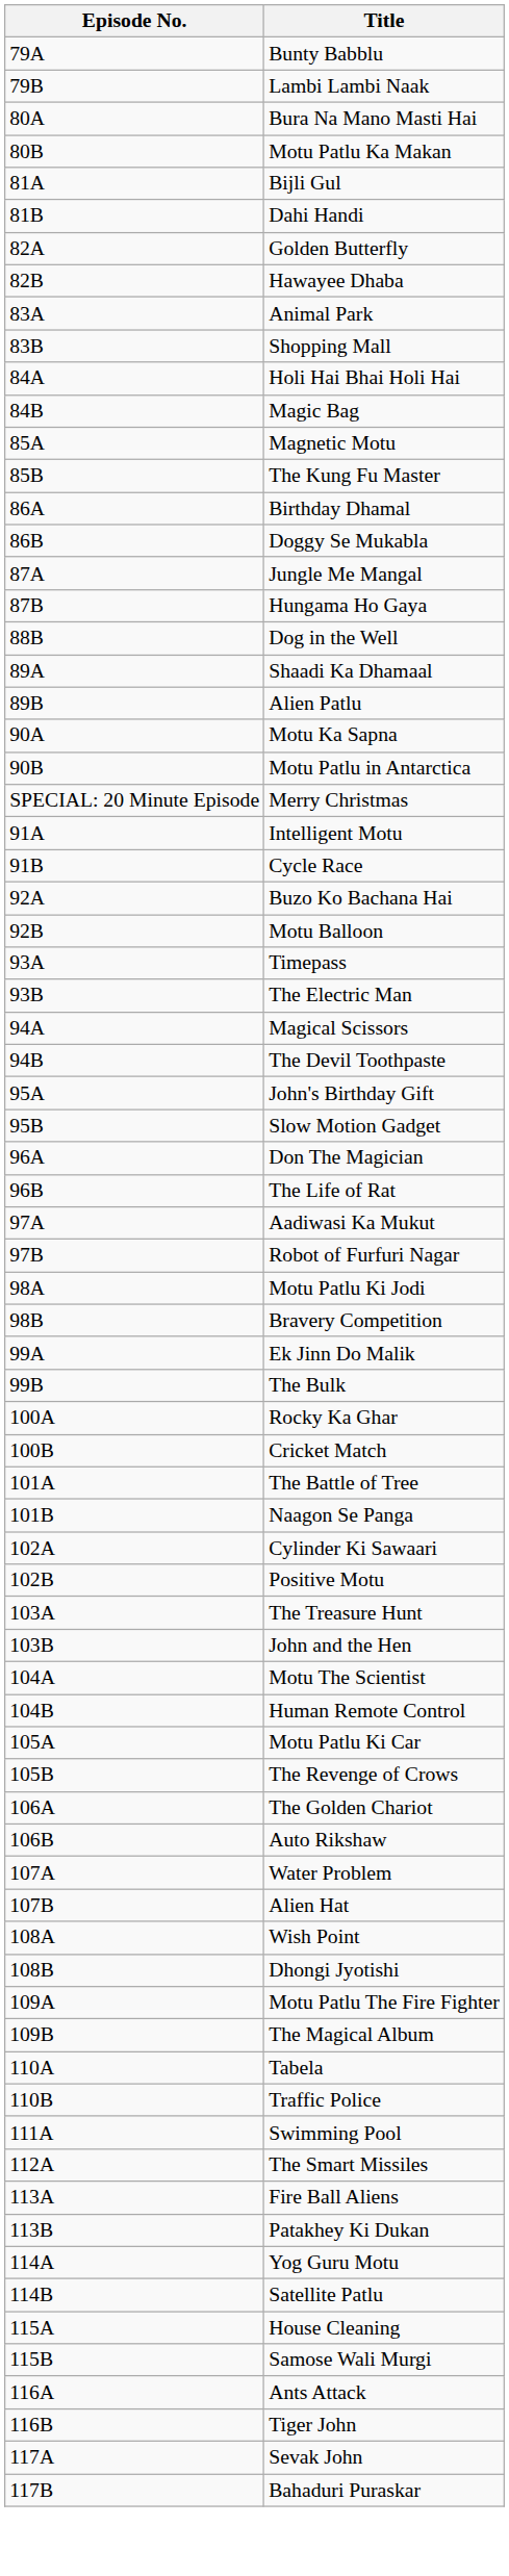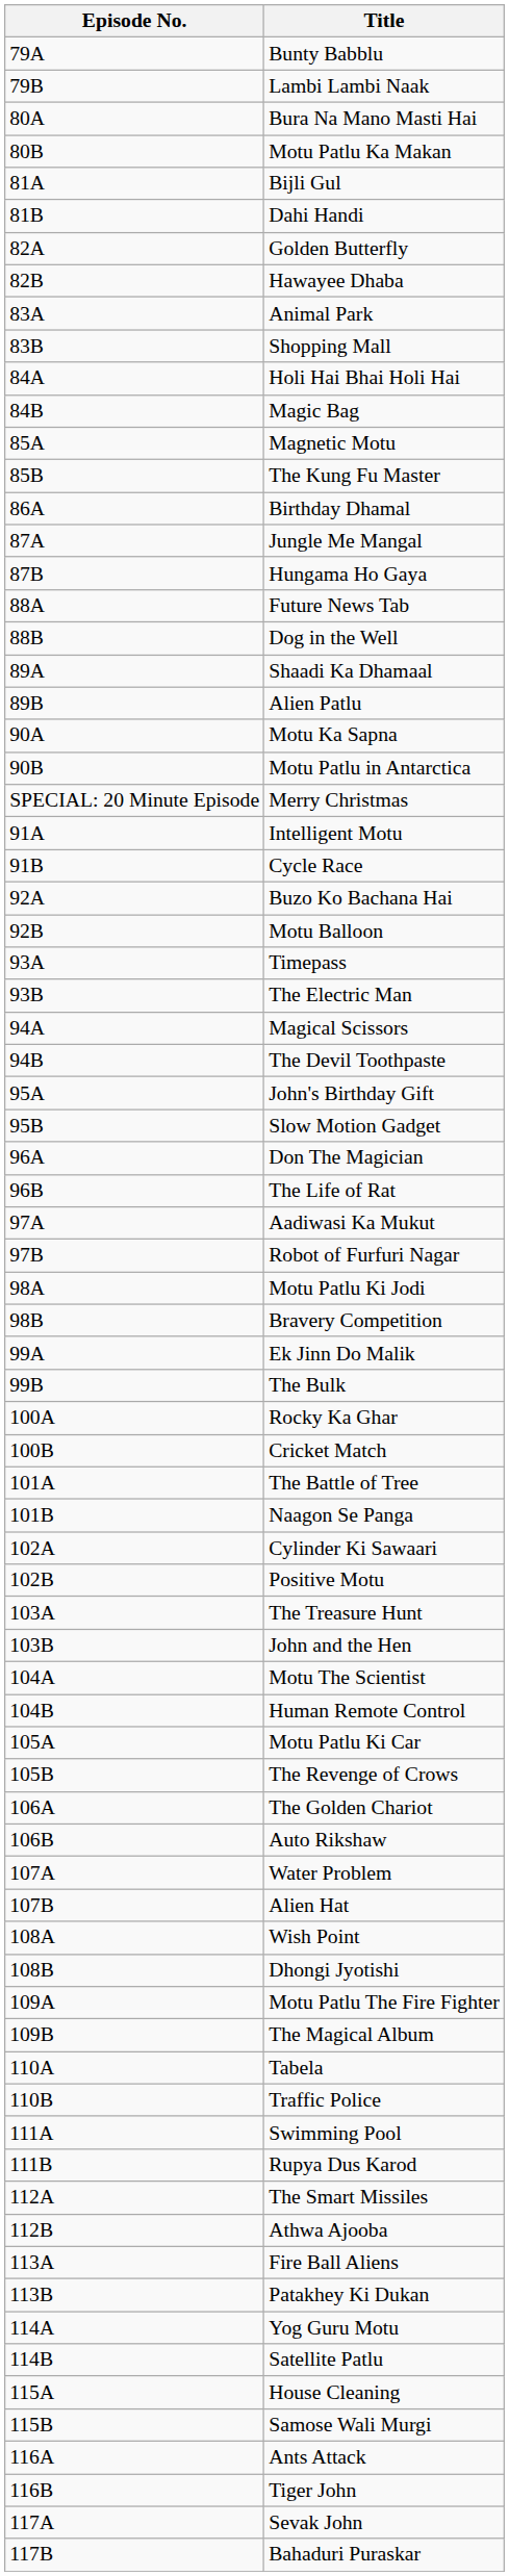 <table class="wikitable">
 <tr>
 <th>Episode No.</th>
 <th>Title</th>
 </tr>
 <tr>
 <td>79A</td>
 <td>Bunty Babblu</td>
 </tr>
 <tr>
 <td>79B</td>
 <td>Lambi Lambi Naak</td>
 </tr>
 <tr>
 <td>80A</td>
 <td>Bura Na Mano Masti Hai</td>
 </tr>
 <tr>
 <td>80B</td>
 <td>Motu Patlu Ka Makan</td>
 </tr>
 <tr>
 <td>81A</td>
 <td>Bijli Gul</td>
 </tr>
 <tr>
 <td>81B</td>
 <td>Dahi Handi</td>
 </tr>
 <tr>
 <td>82A</td>
 <td>Golden Butterfly</td>
 </tr>
 <tr>
 <td>82B</td>
 <td>Hawayee Dhaba</td>
 </tr>
 <tr>
 <td>83A</td>
 <td>Animal Park</td>
 </tr>
 <tr>
 <td>83B</td>
 <td>Shopping Mall</td>
 </tr>
 <tr>
 <td>84A</td>
 <td>Holi Hai Bhai Holi Hai</td>
 </tr>
 <tr>
 <td>84B</td>
 <td>Magic Bag</td>
 </tr>
 <tr>
 <td>85A</td>
 <td>Magnetic Motu</td>
 </tr>
 <tr>
 <td>85B</td>
 <td>The Kung Fu Master</td>
 </tr>
 <tr>
 <td>86A</td>
 <td>Birthday Dhamal</td>
 </tr>
 <tr>
-<td>86B</td>
-<td>Doggy Se Mukabla</td>
-</tr>
-<tr>
 <td>87A</td>
 <td>Jungle Me Mangal</td>
 </tr>
 <tr>
 <td>87B</td>
 <td>Hungama Ho Gaya</td>
+</tr>
+<tr>
+<td>88A</td>
+<td>Future News Tab</td>
 </tr>
 <tr>
 <td>88B</td>
 <td>Dog in the Well</td>
 </tr>
 <tr>
 <td>89A</td>
 <td>Shaadi Ka Dhamaal</td>
 </tr>
 <tr>
 <td>89B</td>
 <td>Alien Patlu</td>
 </tr>
 <tr>
 <td>90A</td>
 <td>Motu Ka Sapna</td>
 </tr>
 <tr>
 <td>90B</td>
 <td>Motu Patlu in Antarctica</td>
 </tr>
 <tr>
 <td>SPECIAL: 20 Minute Episode</td>
 <td>Merry Christmas</td>
 </tr>
 <tr>
 <td>91A</td>
 <td>Intelligent Motu</td>
 </tr>
 <tr>
 <td>91B</td>
 <td>Cycle Race</td>
 </tr>
 <tr>
 <td>92A</td>
 <td>Buzo Ko Bachana Hai</td>
 </tr>
 <tr>
 <td>92B</td>
 <td>Motu Balloon</td>
 </tr>
 <tr>
 <td>93A</td>
 <td>Timepass</td>
 </tr>
 <tr>
 <td>93B</td>
 <td>The Electric Man</td>
 </tr>
 <tr>
 <td>94A</td>
 <td>Magical Scissors</td>
 </tr>
 <tr>
 <td>94B</td>
 <td>The Devil Toothpaste</td>
 </tr>
 <tr>
 <td>95A</td>
 <td>John's Birthday Gift</td>
 </tr>
 <tr>
 <td>95B</td>
 <td>Slow Motion Gadget</td>
 </tr>
 <tr>
 <td>96A</td>
 <td>Don The Magician</td>
 </tr>
 <tr>
 <td>96B</td>
 <td>The Life of Rat</td>
 </tr>
 <tr>
 <td>97A</td>
 <td>Aadiwasi Ka Mukut</td>
 </tr>
 <tr>
 <td>97B</td>
 <td>Robot of Furfuri Nagar</td>
 </tr>
 <tr>
 <td>98A</td>
 <td>Motu Patlu Ki Jodi</td>
 </tr>
 <tr>
 <td>98B</td>
 <td>Bravery Competition</td>
 </tr>
 <tr>
 <td>99A</td>
 <td>Ek Jinn Do Malik</td>
 </tr>
 <tr>
 <td>99B</td>
 <td>The Bulk</td>
 </tr>
 <tr>
 <td>100A</td>
 <td>Rocky Ka Ghar</td>
 </tr>
 <tr>
 <td>100B</td>
 <td>Cricket Match</td>
 </tr>
 <tr>
 <td>101A</td>
 <td>The Battle of Tree</td>
 </tr>
 <tr>
 <td>101B</td>
 <td>Naagon Se Panga</td>
 </tr>
 <tr>
 <td>102A</td>
 <td>Cylinder Ki Sawaari</td>
 </tr>
 <tr>
 <td>102B</td>
 <td>Positive Motu</td>
 </tr>
 <tr>
 <td>103A</td>
 <td>The Treasure Hunt</td>
 </tr>
 <tr>
 <td>103B</td>
 <td>John and the Hen</td>
 </tr>
 <tr>
 <td>104A</td>
 <td>Motu The Scientist</td>
 </tr>
 <tr>
 <td>104B</td>
 <td>Human Remote Control</td>
 </tr>
 <tr>
 <td>105A</td>
 <td>Motu Patlu Ki Car</td>
 </tr>
 <tr>
 <td>105B</td>
 <td>The Revenge of Crows</td>
 </tr>
 <tr>
 <td>106A</td>
 <td>The Golden Chariot</td>
 </tr>
 <tr>
 <td>106B</td>
 <td>Auto Rikshaw</td>
 </tr>
 <tr>
 <td>107A</td>
 <td>Water Problem</td>
 </tr>
 <tr>
 <td>107B</td>
 <td>Alien Hat</td>
 </tr>
 <tr>
 <td>108A</td>
 <td>Wish Point</td>
 </tr>
 <tr>
 <td>108B</td>
 <td>Dhongi Jyotishi</td>
 </tr>
 <tr>
 <td>109A</td>
 <td>Motu Patlu The Fire Fighter</td>
 </tr>
 <tr>
 <td>109B</td>
 <td>The Magical Album</td>
 </tr>
 <tr>
 <td>110A</td>
 <td>Tabela</td>
 </tr>
 <tr>
 <td>110B</td>
 <td>Traffic Police</td>
 </tr>
 <tr>
 <td>111A</td>
 <td>Swimming Pool</td>
 </tr>
 <tr>
+<td>111B</td>
+<td>Rupya Dus Karod</td>
+</tr>
+<tr>
 <td>112A</td>
 <td>The Smart Missiles</td>
+</tr>
+<tr>
+<td>112B</td>
+<td>Athwa Ajooba</td>
 </tr>
 <tr>
 <td>113A</td>
 <td>Fire Ball Aliens</td>
 </tr>
 <tr>
 <td>113B</td>
 <td>Patakhey Ki Dukan</td>
 </tr>
 <tr>
 <td>114A</td>
 <td>Yog Guru Motu</td>
 </tr>
 <tr>
 <td>114B</td>
 <td>Satellite Patlu</td>
 </tr>
 <tr>
 <td>115A</td>
 <td>House Cleaning</td>
 </tr>
 <tr>
 <td>115B</td>
 <td>Samose Wali Murgi</td>
 </tr>
 <tr>
 <td>116A</td>
 <td>Ants Attack</td>
 </tr>
 <tr>
 <td>116B</td>
 <td>Tiger John</td>
 </tr>
 <tr>
 <td>117A</td>
 <td>Sevak John</td>
 </tr>
 <tr>
 <td>117B</td>
 <td>Bahaduri Puraskar</td>
 </tr>
 </table>
